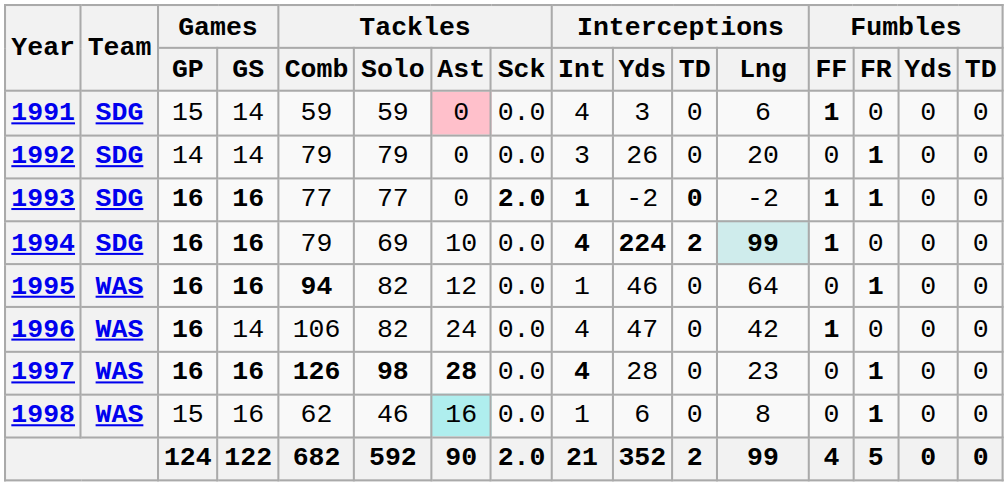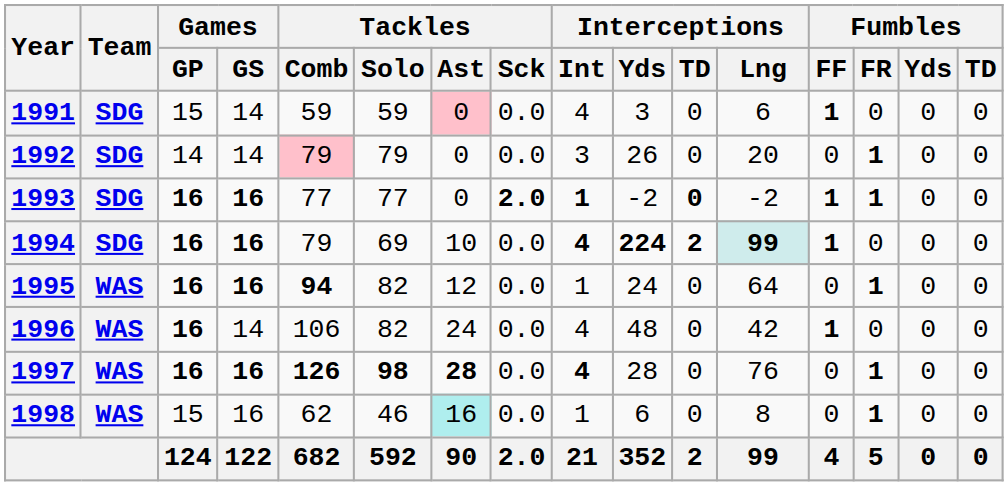 <table class="wikitable" style="text-align:center">
 <tr>
 <th rowspan="2">Year</th>
 <th rowspan="2">Team</th>
 <th colspan="2">Games</th>
 <th colspan="4">Tackles</th>
 <th colspan="4">Interceptions</th>
 <th colspan="4">Fumbles</th>
 </tr>
 <tr>
 <th>GP</th>
 <th>GS</th>
 <th>Comb</th>
 <th>Solo</th>
 <th>Ast</th>
 <th>Sck</th>
 <th>Int</th>
 <th>Yds</th>
 <th>TD</th>
 <th>Lng</th>
 <th>FF</th>
 <th>FR</th>
 <th>Yds</th>
 <th>TD</th>
 </tr>
 <tr>
 <th><a href='#'>1991</a></th>
 <th><a href='#'>SDG</a></th>
 <td>15</td>
 <td>14</td>
 <td>59</td>
 <td>59</td>
 <td style="background: pink;">0</td>
 <td>0.0</td>
 <td>4</td>
 <td>3</td>
 <td>0</td>
 <td>6</td>
 <td><strong>1</strong></td>
 <td>0</td>
 <td>0</td>
 <td>0</td>
 </tr>
 <tr>
 <th><a href='#'>1992</a></th>
 <th><a href='#'>SDG</a></th>
 <td>14</td>
 <td>14</td>
-<td>79</td>
+<td style="background: pink;">79</td>
 <td>79</td>
 <td>0</td>
 <td>0.0</td>
 <td>3</td>
 <td>26</td>
 <td>0</td>
 <td>20</td>
 <td>0</td>
 <td><strong>1</strong></td>
 <td>0</td>
 <td>0</td>
 </tr>
 <tr>
 <th><a href='#'>1993</a></th>
 <th><a href='#'>SDG</a></th>
 <td><strong>16</strong></td>
 <td><strong>16</strong></td>
 <td>77</td>
 <td>77</td>
 <td>0</td>
 <td><strong>2.0</strong></td>
 <td><strong>1</strong></td>
 <td>-2</td>
 <td><strong>0</strong></td>
 <td>-2</td>
 <td><strong>1</strong></td>
 <td><strong>1</strong></td>
 <td>0</td>
 <td>0</td>
 </tr>
 <tr>
 <th><a href='#'>1994</a></th>
 <th><a href='#'>SDG</a></th>
 <td><strong>16</strong></td>
 <td><strong>16</strong></td>
 <td>79</td>
 <td>69</td>
 <td>10</td>
 <td>0.0</td>
 <td><strong>4</strong></td>
 <td><strong>224</strong></td>
 <td><strong>2</strong></td>
 <td style="background:#cfecec; width:3em;"><strong>99</strong></td>
 <td><strong>1</strong></td>
 <td>0</td>
 <td>0</td>
 <td>0</td>
 </tr>
 <tr>
 <th><a href='#'>1995</a></th>
 <th><a href='#'>WAS</a></th>
 <td><strong>16</strong></td>
 <td><strong>16</strong></td>
 <td><strong>94</strong></td>
 <td>82</td>
 <td>12</td>
 <td>0.0</td>
 <td>1</td>
-<td>46</td>
+<td>24</td>
 <td>0</td>
 <td>64</td>
 <td>0</td>
 <td><strong>1</strong></td>
 <td>0</td>
 <td>0</td>
 </tr>
 <tr>
 <th><a href='#'>1996</a></th>
 <th><a href='#'>WAS</a></th>
 <td><strong>16</strong></td>
 <td>14</td>
 <td>106</td>
 <td>82</td>
 <td>24</td>
 <td>0.0</td>
 <td>4</td>
-<td>47</td>
+<td>48</td>
 <td>0</td>
 <td>42</td>
 <td><strong>1</strong></td>
 <td>0</td>
 <td>0</td>
 <td>0</td>
 </tr>
 <tr>
 <th><a href='#'>1997</a></th>
 <th><a href='#'>WAS</a></th>
 <td><strong>16</strong></td>
 <td><strong>16</strong></td>
 <td><strong>126</strong></td>
 <td><strong>98</strong></td>
 <td><strong>28</strong></td>
 <td>0.0</td>
 <td><strong>4</strong></td>
 <td>28</td>
 <td>0</td>
-<td>23</td>
+<td>76</td>
 <td>0</td>
 <td><strong>1</strong></td>
 <td>0</td>
 <td>0</td>
 </tr>
 <tr>
 <th><a href='#'>1998</a></th>
 <th><a href='#'>WAS</a></th>
 <td>15</td>
 <td>16</td>
 <td>62</td>
 <td>46</td>
 <td style="background: paleturquoise;">16</td>
 <td>0.0</td>
 <td>1</td>
 <td>6</td>
 <td>0</td>
 <td>8</td>
 <td>0</td>
 <td><strong>1</strong></td>
 <td>0</td>
 <td>0</td>
 </tr>
 <tr>
 <th colspan="2"></th>
 <th>124</th>
 <th>122</th>
 <th>682</th>
 <th>592</th>
 <th>90</th>
 <th>2.0</th>
 <th>21</th>
 <th>352</th>
 <th>2</th>
 <th>99</th>
 <th>4</th>
 <th>5</th>
 <th>0</th>
 <th>0</th>
 </tr>
 </table>
